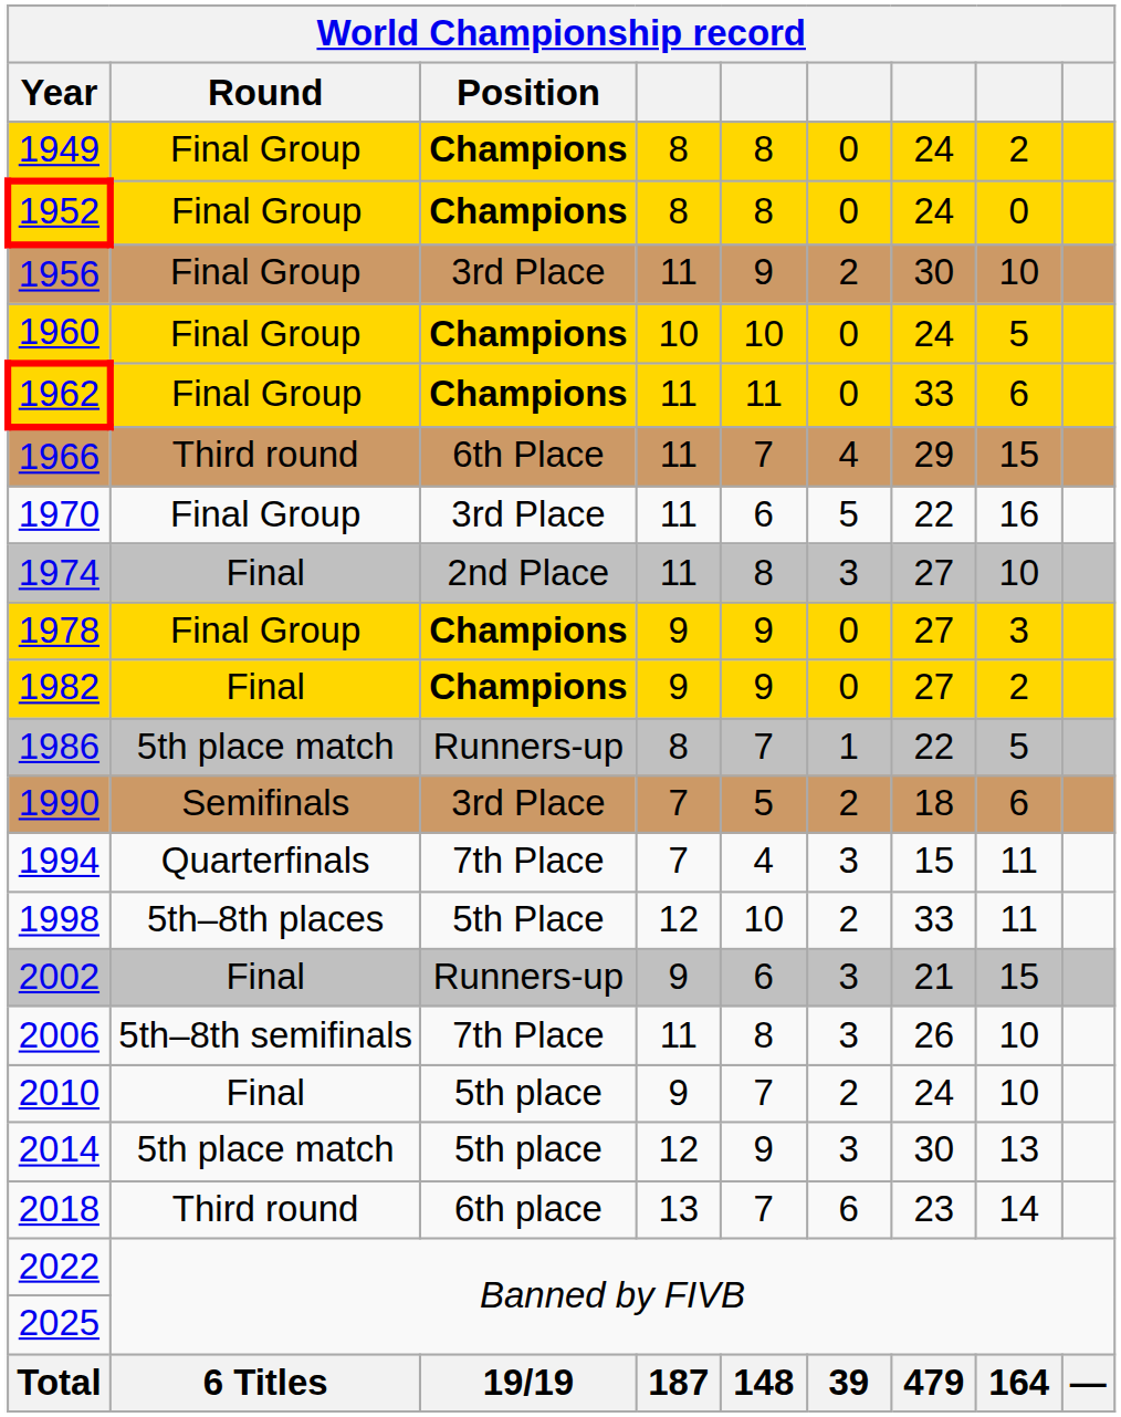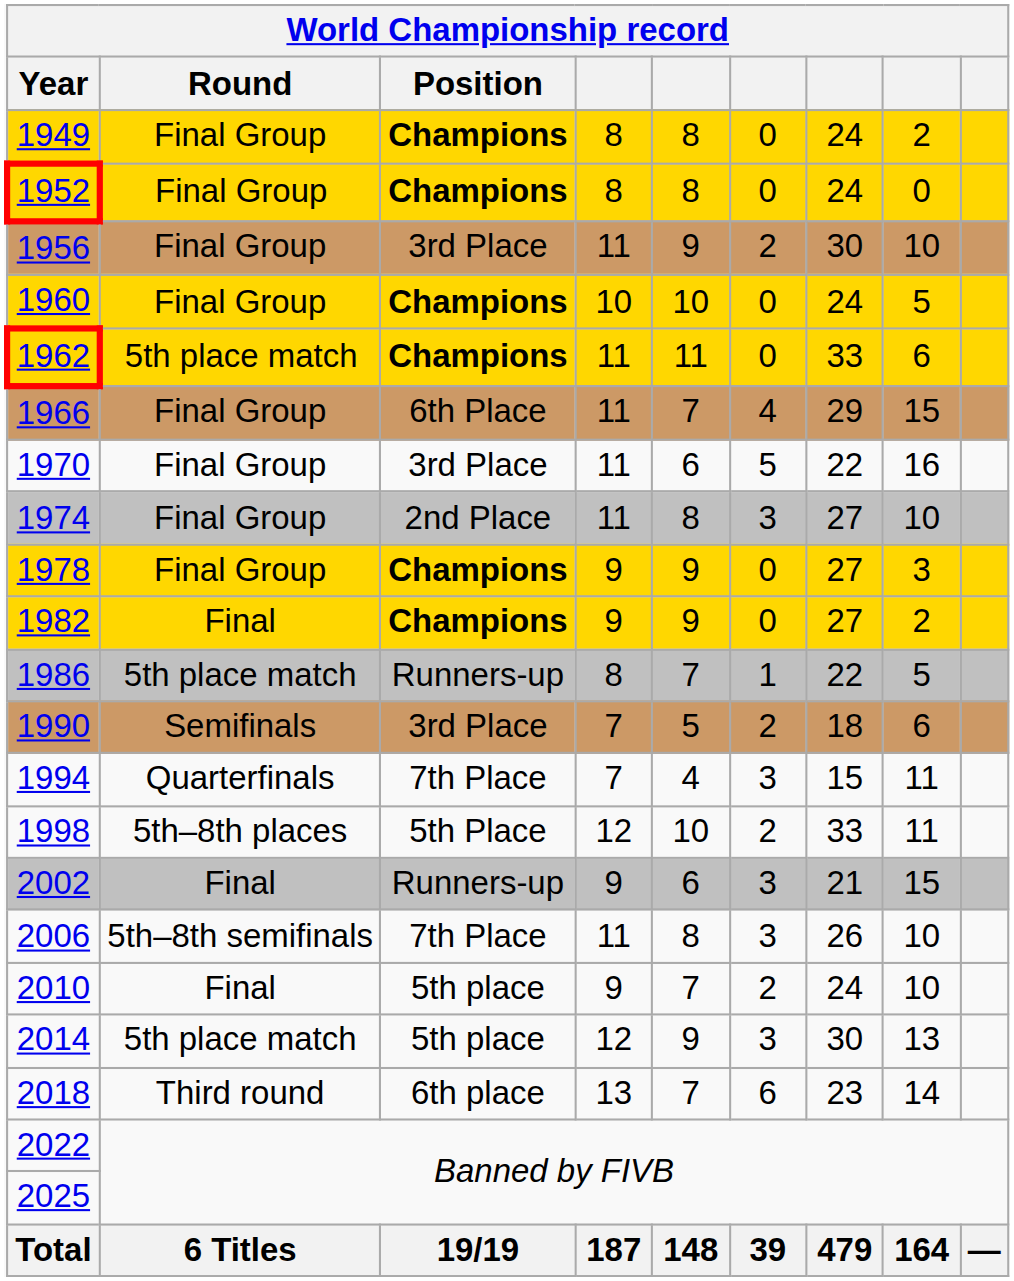 <table class="wikitable" style="text-align: center;">
 <tr>
 <th colspan=9><a href='#'>World Championship record</a></th>
 </tr>
 <tr>
 <th>Year</th>
 <th>Round</th>
 <th>Position</th>
 <th width=30></th>
 <th width=30></th>
 <th width=30></th>
 <th width=30></th>
 <th width=30></th>
 <th></th>
 </tr>
 <tr bgcolor=gold>
 <td> <a href='#'>1949</a></td>
 <td>Final Group</td>
 <td><strong>Champions</strong></td>
 <td>8</td>
 <td>8</td>
 <td>0</td>
 <td>24</td>
 <td>2</td>
 <td></td>
 </tr>
 <tr bgcolor=gold>
 <td style="border: 3px solid red"> <a href='#'>1952</a></td>
 <td>Final Group</td>
 <td><strong>Champions</strong></td>
 <td>8</td>
 <td>8</td>
 <td>0</td>
 <td>24</td>
 <td>0</td>
 <td></td>
 </tr>
 <tr bgcolor="cc9966">
 <td> <a href='#'>1956</a></td>
 <td>Final Group</td>
 <td>3rd Place</td>
 <td>11</td>
 <td>9</td>
 <td>2</td>
 <td>30</td>
 <td>10</td>
 <td></td>
 </tr>
 <tr bgcolor=gold>
 <td> <a href='#'>1960</a></td>
 <td>Final Group</td>
 <td><strong>Champions</strong></td>
 <td>10</td>
 <td>10</td>
 <td>0</td>
 <td>24</td>
 <td>5</td>
 <td></td>
 </tr>
 <tr bgcolor=gold>
 <td style="border: 3px solid red"> <a href='#'>1962</a></td>
-<td>Final Group</td>
+<td>5th place match</td>
 <td><strong>Champions</strong></td>
 <td>11</td>
 <td>11</td>
 <td>0</td>
 <td>33</td>
 <td>6</td>
 <td></td>
 </tr>
 <tr bgcolor="cc9966">
 <td> <a href='#'>1966</a></td>
-<td>Third round</td>
+<td>Final Group</td>
 <td>6th Place</td>
 <td>11</td>
 <td>7</td>
 <td>4</td>
 <td>29</td>
 <td>15</td>
 <td></td>
 </tr>
 <tr>
 <td> <a href='#'>1970</a></td>
 <td>Final Group</td>
 <td>3rd Place</td>
 <td>11</td>
 <td>6</td>
 <td>5</td>
 <td>22</td>
 <td>16</td>
 <td></td>
 </tr>
 <tr bgcolor=silver>
 <td> <a href='#'>1974</a></td>
-<td>Final</td>
+<td>Final Group</td>
 <td>2nd Place</td>
 <td>11</td>
 <td>8</td>
 <td>3</td>
 <td>27</td>
 <td>10</td>
 <td></td>
 </tr>
 <tr bgcolor=gold>
 <td> <a href='#'>1978</a></td>
 <td>Final Group</td>
 <td><strong>Champions</strong></td>
 <td>9</td>
 <td>9</td>
 <td>0</td>
 <td>27</td>
 <td>3</td>
 <td></td>
 </tr>
 <tr bgcolor=gold>
 <td> <a href='#'>1982</a></td>
 <td>Final</td>
 <td><strong>Champions</strong></td>
 <td>9</td>
 <td>9</td>
 <td>0</td>
 <td>27</td>
 <td>2</td>
 <td></td>
 </tr>
 <tr bgcolor=silver>
 <td> <a href='#'>1986</a></td>
 <td>5th place match</td>
 <td>Runners-up</td>
 <td>8</td>
 <td>7</td>
 <td>1</td>
 <td>22</td>
 <td>5</td>
 <td></td>
 </tr>
 <tr bgcolor="cc9966">
 <td> <a href='#'>1990</a></td>
 <td>Semifinals</td>
 <td>3rd Place</td>
 <td>7</td>
 <td>5</td>
 <td>2</td>
 <td>18</td>
 <td>6</td>
 <td></td>
 </tr>
 <tr>
 <td> <a href='#'>1994</a></td>
 <td>Quarterfinals</td>
 <td>7th Place</td>
 <td>7</td>
 <td>4</td>
 <td>3</td>
 <td>15</td>
 <td>11</td>
 <td></td>
 </tr>
 <tr>
 <td> <a href='#'>1998</a></td>
 <td>5th–8th places</td>
 <td>5th Place</td>
 <td>12</td>
 <td>10</td>
 <td>2</td>
 <td>33</td>
 <td>11</td>
 <td></td>
 </tr>
 <tr bgcolor=silver>
 <td> <a href='#'>2002</a></td>
 <td>Final</td>
 <td>Runners-up</td>
 <td>9</td>
 <td>6</td>
 <td>3</td>
 <td>21</td>
 <td>15</td>
 <td></td>
 </tr>
 <tr>
 <td> <a href='#'>2006</a></td>
 <td>5th–8th semifinals</td>
 <td>7th Place</td>
 <td>11</td>
 <td>8</td>
 <td>3</td>
 <td>26</td>
 <td>10</td>
 <td></td>
 </tr>
 <tr>
 <td> <a href='#'>2010</a></td>
 <td>Final</td>
 <td>5th place</td>
 <td>9</td>
 <td>7</td>
 <td>2</td>
 <td>24</td>
 <td>10</td>
 <td></td>
 </tr>
 <tr>
 <td> <a href='#'>2014</a></td>
 <td>5th place match</td>
 <td>5th place</td>
 <td>12</td>
 <td>9</td>
 <td>3</td>
 <td>30</td>
 <td>13</td>
 <td></td>
 </tr>
 <tr>
 <td>  <a href='#'>2018</a></td>
 <td>Third round</td>
 <td>6th place</td>
 <td>13</td>
 <td>7</td>
 <td>6</td>
 <td>23</td>
 <td>14</td>
 <td></td>
 </tr>
 <tr>
 <td>  <a href='#'>2022</a></td>
 <td colspan=8 rowspan=2><em>Banned by FIVB</em></td>
 </tr>
 <tr>
 <td> <a href='#'>2025</a></td>
 </tr>
 <tr>
 <th>Total</th>
 <th>6 Titles</th>
 <th>19/19</th>
 <th>187</th>
 <th>148</th>
 <th>39</th>
 <th>479</th>
 <th>164</th>
 <th>—</th>
 </tr>
 </table>
